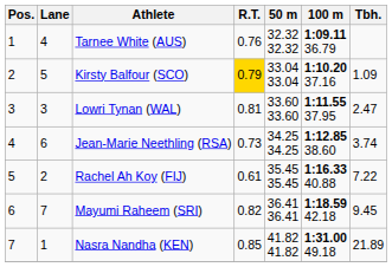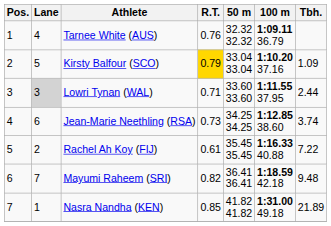 <table class="wikitable">
 <tr>
 <th>Pos.</th>
 <th>Lane</th>
 <th>Athlete</th>
 <th>R.T.</th>
 <th>50 m</th>
 <th>100 m</th>
 <th>Tbh.</th>
 </tr>
 <tr>
 <td>1</td>
 <td>4</td>
 <td> <a href='#'>Tarnee White</a> (<a href='#'>AUS</a>)</td>
 <td>0.76</td>
 <td>32.32<br>32.32</td>
 <td><strong>1:09.11</strong><br>36.79</td>
 <td> </td>
 </tr>
 <tr>
 <td>2</td>
 <td>5</td>
 <td> <a href='#'>Kirsty Balfour</a> (<a href='#'>SCO</a>)</td>
 <td style="background: gold;">0.79</td>
 <td>33.04<br>33.04</td>
 <td><strong>1:10.20</strong><br>37.16</td>
 <td>1.09</td>
 </tr>
 <tr>
 <td>3</td>
-<td>3</td>
+<td style="background: lightgrey;">3</td>
 <td> <a href='#'>Lowri Tynan</a> (<a href='#'>WAL</a>)</td>
-<td>0.81</td>
+<td>0.71</td>
 <td>33.60<br>33.60</td>
 <td><strong>1:11.55</strong><br>37.95</td>
-<td>2.47</td>
+<td>2.44</td>
 </tr>
 <tr>
 <td>4</td>
 <td>6</td>
 <td> <a href='#'>Jean-Marie Neethling</a> (<a href='#'>RSA</a>)</td>
 <td>0.73</td>
 <td>34.25<br>34.25</td>
 <td><strong>1:12.85</strong><br>38.60</td>
 <td>3.74</td>
 </tr>
 <tr>
 <td>5</td>
 <td>2</td>
 <td> <a href='#'>Rachel Ah Koy</a> (<a href='#'>FIJ</a>)</td>
 <td>0.61</td>
 <td>35.45<br>35.45</td>
 <td><strong>1:16.33</strong><br>40.88</td>
 <td>7.22</td>
 </tr>
 <tr>
 <td>6</td>
 <td>7</td>
 <td> <a href='#'>Mayumi Raheem</a> (<a href='#'>SRI</a>)</td>
 <td>0.82</td>
 <td>36.41<br>36.41</td>
 <td><strong>1:18.59</strong><br>42.18</td>
-<td>9.45</td>
+<td>9.48</td>
 </tr>
 <tr>
 <td>7</td>
 <td>1</td>
 <td> <a href='#'>Nasra Nandha</a> (<a href='#'>KEN</a>)</td>
 <td>0.85</td>
 <td>41.82<br>41.82</td>
 <td><strong>1:31.00</strong><br>49.18</td>
 <td>21.89</td>
 </tr>
 <tr>
 </tr>
 </table>
